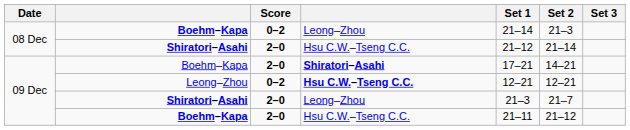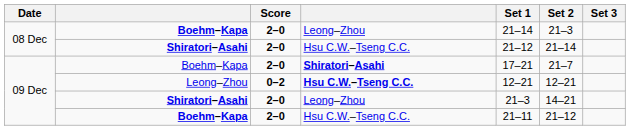 <table class="wikitable" style="text-align: center; font-size:90% ">
 <tr>
 <th width="60">Date</th>
 <th align="right" width="250"></th>
 <th width="60">Score</th>
 <th align="left" width="250"></th>
 <th width="50">Set 1</th>
 <th width="50">Set 2</th>
 <th width="50">Set 3</th>
 </tr>
 <tr>
 <td rowspan=2>08 Dec</td>
 <td align=right><strong><a href='#'>Boehm</a>–<a href='#'>Kapa</a> </strong></td>
-<td align=center><strong>0–2</strong></td>
+<td align=center><strong>2–0</strong></td>
 <td align=left> <a href='#'>Leong</a>–<a href='#'>Zhou</a></td>
 <td>21–14</td>
 <td>21–3</td>
 <td></td>
 </tr>
 <tr>
 <td align=right><strong><a href='#'>Shiratori</a>–<a href='#'>Asahi</a> </strong></td>
 <td align=center><strong>2–0</strong></td>
 <td align=left> <a href='#'>Hsu C.W.</a>–<a href='#'>Tseng C.C.</a></td>
 <td>21–12</td>
 <td>21–14</td>
 <td></td>
 </tr>
 <tr>
 <td rowspan=4>09 Dec</td>
 <td align=right><a href='#'>Boehm</a>–<a href='#'>Kapa</a> </td>
 <td align=center><strong>2–0</strong></td>
 <td align=left><strong> <a href='#'>Shiratori</a>–<a href='#'>Asahi</a></strong></td>
 <td>17–21</td>
-<td>14–21</td>
+<td>21–7</td>
 <td></td>
 </tr>
 <tr>
 <td align=right><a href='#'>Leong</a>–<a href='#'>Zhou</a> </td>
 <td align=center><strong>0–2</strong></td>
 <td align=left><strong> <a href='#'>Hsu C.W.</a>–<a href='#'>Tseng C.C.</a></strong></td>
 <td>12–21</td>
 <td>12–21</td>
 <td></td>
 </tr>
 <tr>
 <td align=right><strong><a href='#'>Shiratori</a>–<a href='#'>Asahi</a> </strong></td>
 <td align=center><strong>2–0</strong></td>
 <td align=left> <a href='#'>Leong</a>–<a href='#'>Zhou</a></td>
 <td>21–3</td>
-<td>21–7</td>
+<td>14–21</td>
 <td></td>
 </tr>
 <tr>
 <td align=right><strong><a href='#'>Boehm</a>–<a href='#'>Kapa</a> </strong></td>
 <td align=center><strong>2–0</strong></td>
 <td align=left> <a href='#'>Hsu C.W.</a>–<a href='#'>Tseng C.C.</a></td>
 <td>21–11</td>
 <td>21–12</td>
 <td></td>
 </tr>
 </table>
